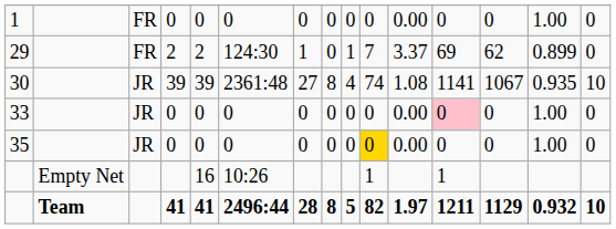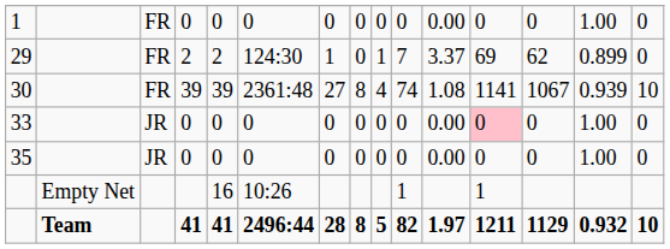 <table class="wikitable sortable">
 <tr>
 </tr>
 <tr>
 <td>1</td>
 <td></td>
 <td>FR</td>
 <td>0</td>
 <td>0</td>
 <td>0</td>
 <td>0</td>
 <td>0</td>
 <td>0</td>
 <td>0</td>
 <td>0.00</td>
 <td>0</td>
 <td>0</td>
 <td>1.00</td>
 <td>0</td>
 </tr>
 <tr>
 <td>29</td>
 <td></td>
 <td>FR</td>
 <td>2</td>
 <td>2</td>
 <td>124:30</td>
 <td>1</td>
 <td>0</td>
 <td>1</td>
 <td>7</td>
 <td>3.37</td>
 <td>69</td>
 <td>62</td>
 <td>0.899</td>
 <td>0</td>
 </tr>
 <tr>
 <td>30</td>
 <td></td>
-<td>JR</td>
+<td>FR</td>
 <td>39</td>
 <td>39</td>
 <td>2361:48</td>
 <td>27</td>
 <td>8</td>
 <td>4</td>
 <td>74</td>
 <td>1.08</td>
 <td>1141</td>
 <td>1067</td>
-<td>0.935</td>
+<td>0.939</td>
 <td>10</td>
 </tr>
 <tr>
 <td>33</td>
 <td></td>
 <td>JR</td>
 <td>0</td>
 <td>0</td>
 <td>0</td>
 <td>0</td>
 <td>0</td>
 <td>0</td>
 <td>0</td>
 <td>0.00</td>
 <td style="background: pink;">0</td>
 <td>0</td>
 <td>1.00</td>
 <td>0</td>
 </tr>
 <tr>
 <td>35</td>
 <td></td>
 <td>JR</td>
 <td>0</td>
 <td>0</td>
 <td>0</td>
 <td>0</td>
 <td>0</td>
 <td>0</td>
-<td style="background: gold;">0</td>
+<td>0</td>
 <td>0.00</td>
 <td>0</td>
 <td>0</td>
 <td>1.00</td>
 <td>0</td>
 </tr>
 <tr>
 <td></td>
 <td>Empty Net</td>
 <td></td>
 <td></td>
 <td>16</td>
 <td>10:26</td>
 <td></td>
 <td></td>
 <td></td>
 <td>1</td>
 <td></td>
 <td>1</td>
 <td></td>
 <td></td>
 <td></td>
 </tr>
 <tr class="sortbottom">
 <td></td>
 <td><strong>Team</strong></td>
 <td></td>
 <td><strong>41</strong></td>
 <td><strong>41</strong></td>
 <td><strong>2496:44</strong></td>
 <td><strong>28</strong></td>
 <td><strong>8</strong></td>
 <td><strong>5</strong></td>
 <td><strong>82</strong></td>
 <td><strong>1.97</strong></td>
 <td><strong>1211</strong></td>
 <td><strong>1129</strong></td>
 <td><strong>0.932</strong></td>
 <td><strong>10</strong></td>
 </tr>
 </table>
